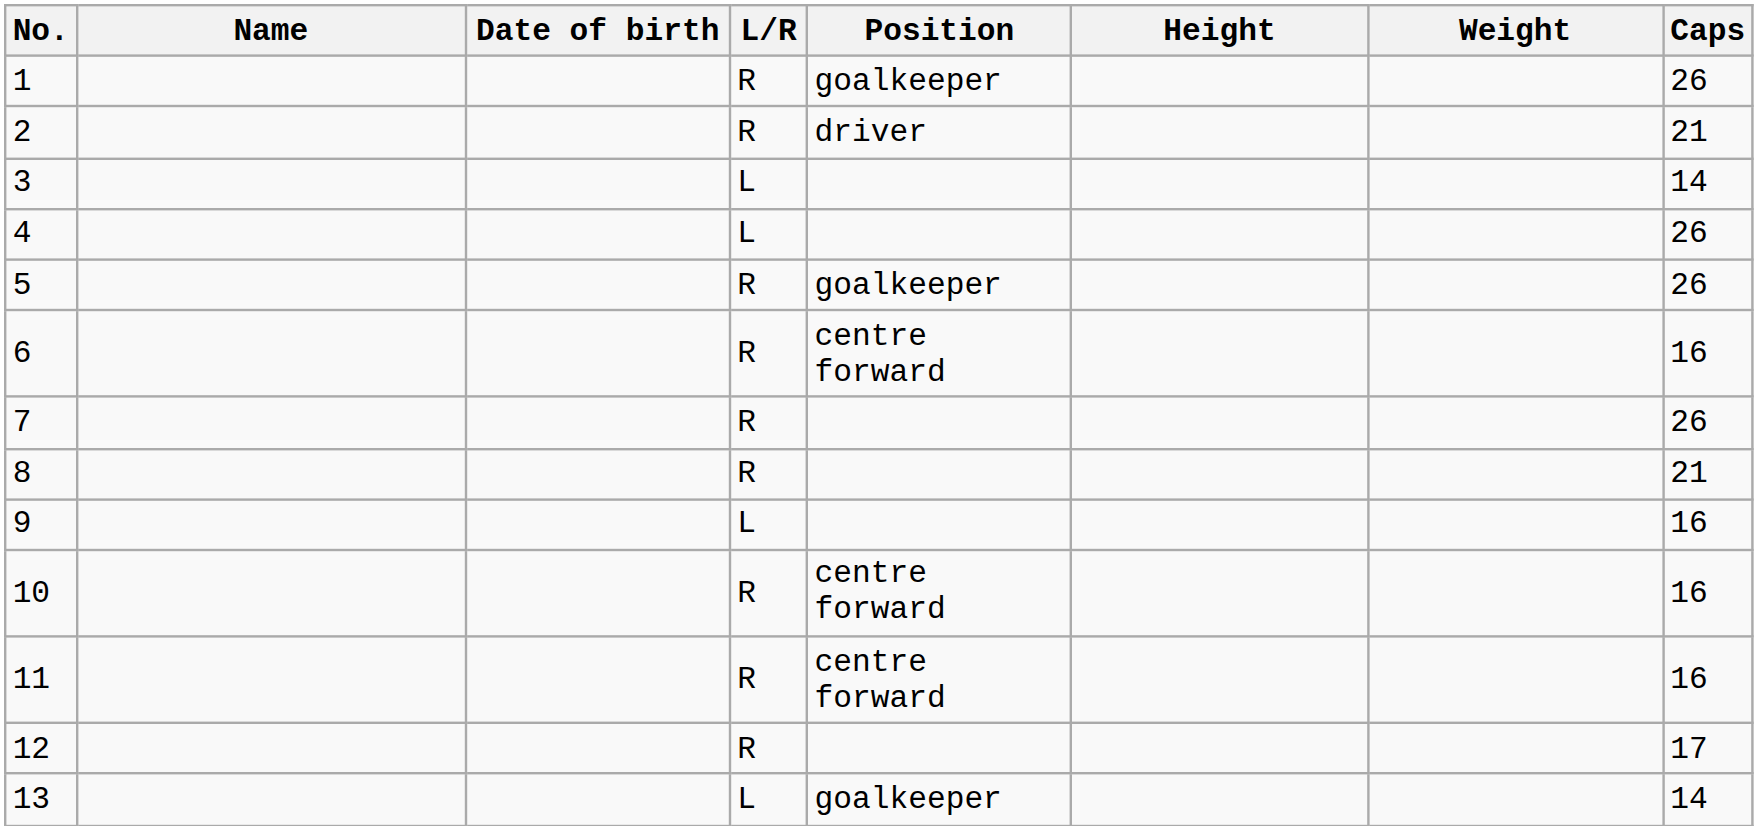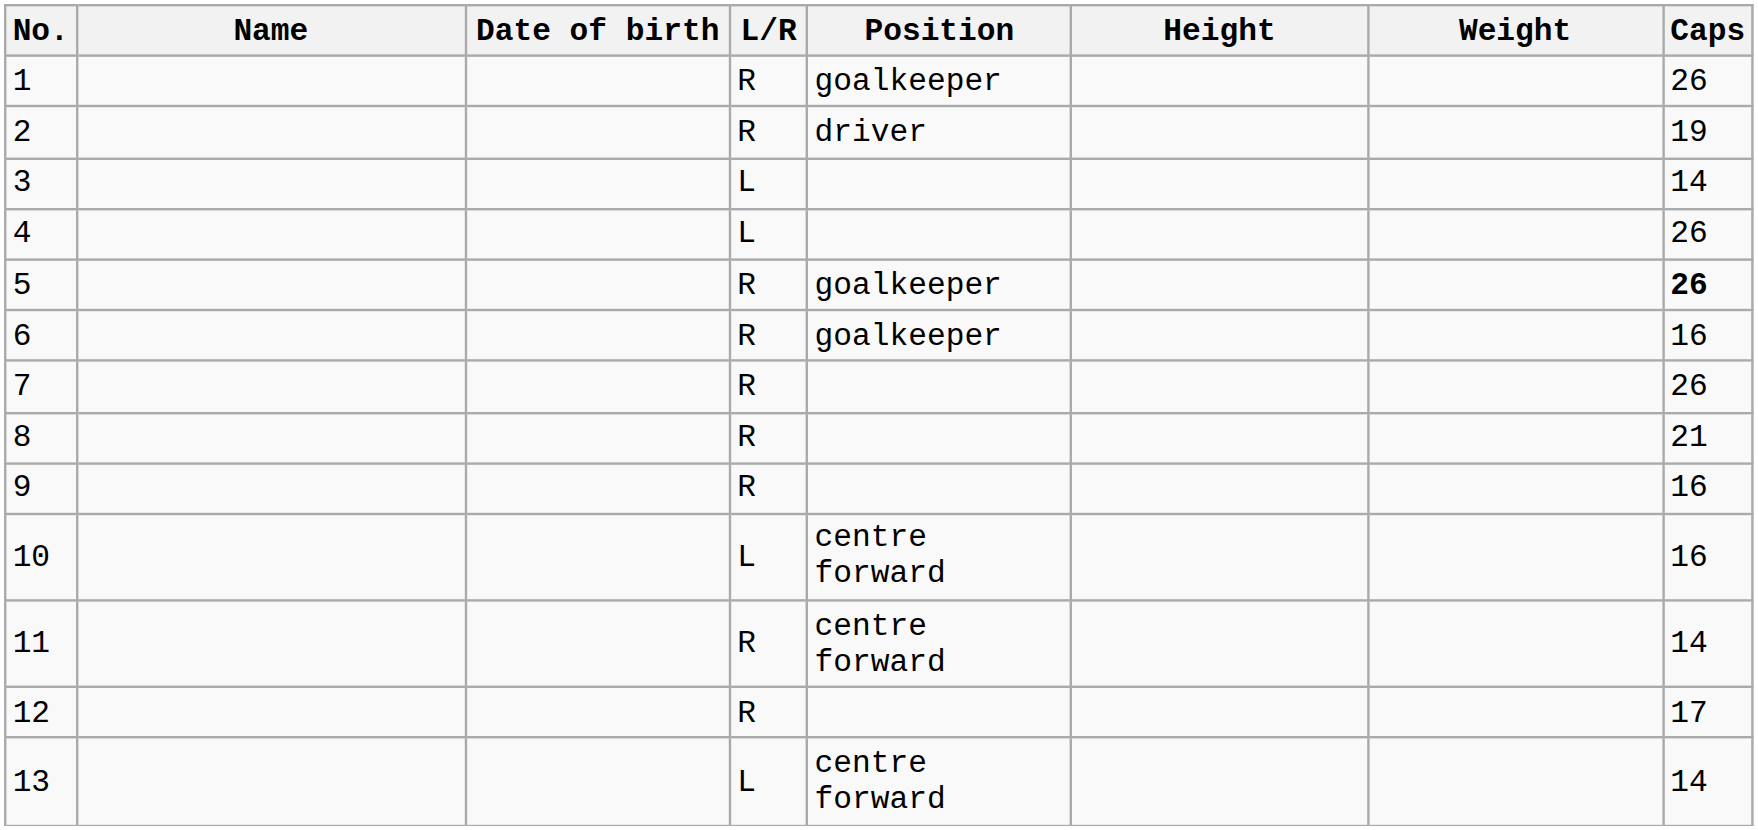 <table class=wikitable sortable style=font-size:100%; text-align:center;>
 <tr>
 <th>No.</th>
 <th style=width:12em>Name</th>
 <th style=width:8em>Date of birth</th>
 <th style=width:2em>L/R</th>
 <th style=width:8em>Position</th>
 <th style=width:9em>Height</th>
 <th style=width:9em>Weight</th>
 <th>Caps</th>
 </tr>
 <tr>
 <td>1</td>
 <td align=left></td>
 <td></td>
 <td>R</td>
 <td>goalkeeper</td>
 <td></td>
 <td></td>
 <td>26</td>
 </tr>
 <tr>
 <td>2</td>
 <td align=left></td>
 <td></td>
 <td>R</td>
 <td>driver</td>
 <td></td>
 <td></td>
-<td>21</td>
+<td>19</td>
 </tr>
 <tr>
 <td>3</td>
 <td align=left></td>
 <td></td>
 <td>L</td>
 <td></td>
 <td></td>
 <td></td>
 <td>14</td>
 </tr>
 <tr>
 <td>4</td>
 <td align=left></td>
 <td></td>
 <td>L</td>
 <td></td>
 <td></td>
 <td></td>
 <td>26</td>
 </tr>
 <tr>
 <td>5</td>
 <td align=left></td>
 <td></td>
 <td>R</td>
 <td>goalkeeper</td>
 <td></td>
 <td></td>
-<td>26</td>
+<td><strong>26</strong></td>
 </tr>
 <tr>
 <td>6</td>
 <td align=left></td>
 <td></td>
 <td>R</td>
-<td>centre forward</td>
+<td>goalkeeper</td>
 <td></td>
 <td></td>
 <td>16</td>
 </tr>
 <tr>
 <td>7</td>
 <td align=left></td>
 <td></td>
 <td>R</td>
 <td></td>
 <td></td>
 <td></td>
 <td>26</td>
 </tr>
 <tr>
 <td>8</td>
 <td align=left></td>
 <td></td>
 <td>R</td>
 <td></td>
 <td></td>
 <td></td>
 <td>21</td>
 </tr>
 <tr>
 <td>9</td>
 <td align=left></td>
 <td></td>
-<td>L</td>
+<td>R</td>
 <td></td>
 <td></td>
 <td></td>
 <td>16</td>
 </tr>
 <tr>
 <td>10</td>
 <td align=left></td>
 <td></td>
-<td>R</td>
+<td>L</td>
 <td>centre forward</td>
 <td></td>
 <td></td>
 <td>16</td>
 </tr>
 <tr>
 <td>11</td>
 <td align=left></td>
 <td></td>
 <td>R</td>
 <td>centre forward</td>
 <td></td>
 <td></td>
-<td>16</td>
+<td>14</td>
 </tr>
 <tr>
 <td>12</td>
 <td align=left></td>
 <td></td>
 <td>R</td>
 <td></td>
 <td></td>
 <td></td>
 <td>17</td>
 </tr>
 <tr>
 <td>13</td>
 <td align=left></td>
 <td></td>
 <td>L</td>
-<td>goalkeeper</td>
+<td>centre forward</td>
 <td></td>
 <td></td>
 <td>14</td>
 </tr>
 </table>
